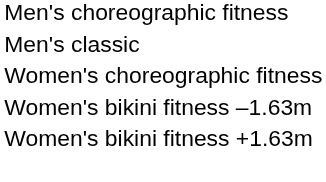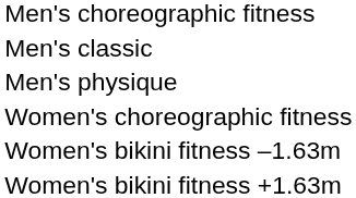 <table>
 <tr>
 <td>Men's choreographic fitness</td>
 <td></td>
 <td></td>
 <td></td>
 </tr>
 <tr>
 <td>Men's classic</td>
+<td></td>
+<td></td>
+<td></td>
+</tr>
+<tr>
+<td>Men's physique</td>
 <td></td>
 <td></td>
 <td></td>
 </tr>
 <tr>
 <td>Women's choreographic fitness</td>
 <td></td>
 <td></td>
 <td></td>
 </tr>
 <tr>
 <td>Women's bikini fitness –1.63m</td>
 <td></td>
 <td></td>
 <td></td>
 </tr>
 <tr>
 <td>Women's bikini fitness +1.63m</td>
 <td></td>
 <td></td>
 <td></td>
 </tr>
 </table>
